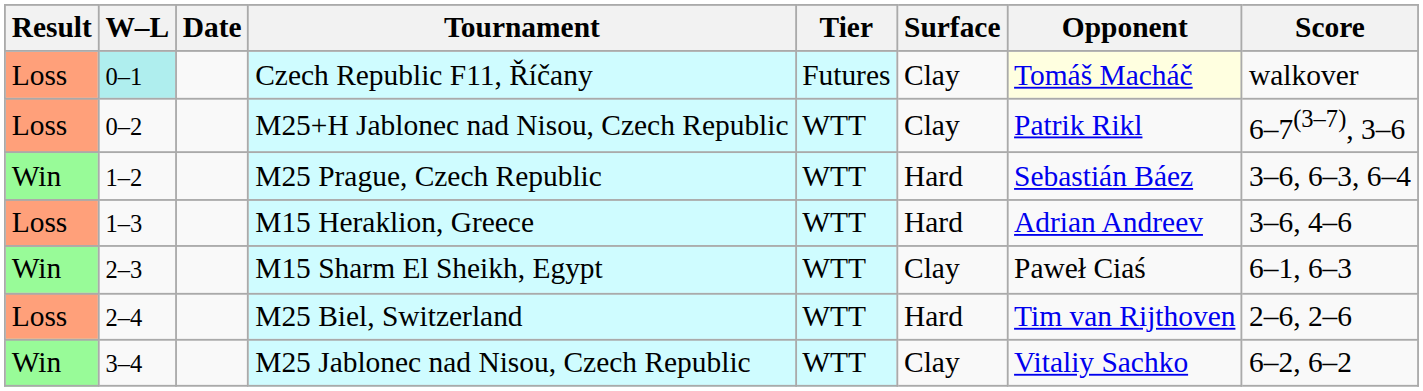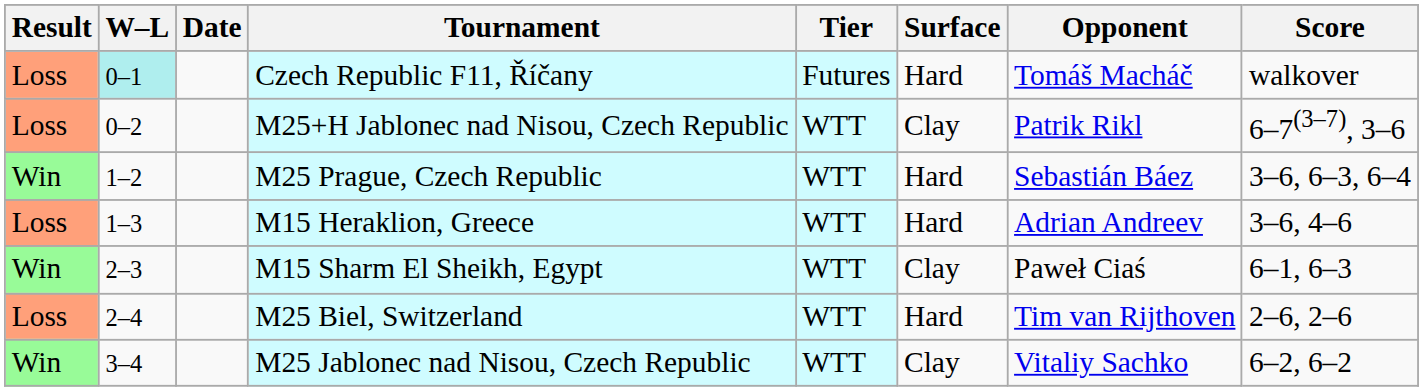 <table class="sortable wikitable">
 <tr>
 <th>Result</th>
 <th class="unsortable">W–L</th>
 <th>Date</th>
 <th>Tournament</th>
 <th>Tier</th>
 <th>Surface</th>
 <th>Opponent</th>
 <th class="unsortable">Score</th>
 </tr>
 <tr>
 <td bgcolor=FFA07A>Loss</td>
 <td style="background: paleturquoise;"><small>0–1</small></td>
 <td></td>
 <td style="background:#cffcff;">Czech Republic F11, Říčany</td>
 <td style="background:#cffcff;">Futures</td>
-<td>Clay</td>
-<td style="background: lightyellow;"> <a href='#'>Tomáš Macháč</a></td>
+<td>Hard</td>
+<td> <a href='#'>Tomáš Macháč</a></td>
 <td>walkover</td>
 </tr>
 <tr>
 <td bgcolor=FFA07A>Loss</td>
 <td><small>0–2</small></td>
 <td></td>
 <td style="background:#cffcff;">M25+H Jablonec nad Nisou, Czech Republic</td>
 <td style="background:#cffcff;">WTT</td>
 <td>Clay</td>
 <td> <a href='#'>Patrik Rikl</a></td>
 <td>6–7<sup>(3–7)</sup>, 3–6</td>
 </tr>
 <tr>
 <td bgcolor=98fb98>Win</td>
 <td><small>1–2</small></td>
 <td></td>
 <td style="background:#cffcff;">M25 Prague, Czech Republic</td>
 <td style="background:#cffcff;">WTT</td>
 <td>Hard</td>
 <td> <a href='#'>Sebastián Báez</a></td>
 <td>3–6, 6–3, 6–4</td>
 </tr>
 <tr>
 <td bgcolor=FFA07A>Loss</td>
 <td><small>1–3</small></td>
 <td></td>
 <td style="background:#cffcff;">M15 Heraklion, Greece</td>
 <td style="background:#cffcff;">WTT</td>
 <td>Hard</td>
 <td> <a href='#'>Adrian Andreev</a></td>
 <td>3–6, 4–6</td>
 </tr>
 <tr>
 <td bgcolor=98fb98>Win</td>
 <td><small>2–3</small></td>
 <td></td>
 <td style="background:#cffcff;">M15 Sharm El Sheikh, Egypt</td>
 <td style="background:#cffcff;">WTT</td>
 <td>Clay</td>
 <td> Paweł Ciaś</td>
 <td>6–1, 6–3</td>
 </tr>
 <tr>
 <td bgcolor=FFA07A>Loss</td>
 <td><small>2–4</small></td>
 <td></td>
 <td style="background:#cffcff;">M25 Biel, Switzerland</td>
 <td style="background:#cffcff;">WTT</td>
 <td>Hard</td>
 <td> <a href='#'>Tim van Rijthoven</a></td>
 <td>2–6, 2–6</td>
 </tr>
 <tr>
 <td bgcolor=98fb98>Win</td>
 <td><small>3–4</small></td>
 <td></td>
 <td style="background:#cffcff;">M25 Jablonec nad Nisou, Czech Republic</td>
 <td style="background:#cffcff;">WTT</td>
 <td>Clay</td>
 <td> <a href='#'>Vitaliy Sachko</a></td>
 <td>6–2, 6–2</td>
 </tr>
 </table>
